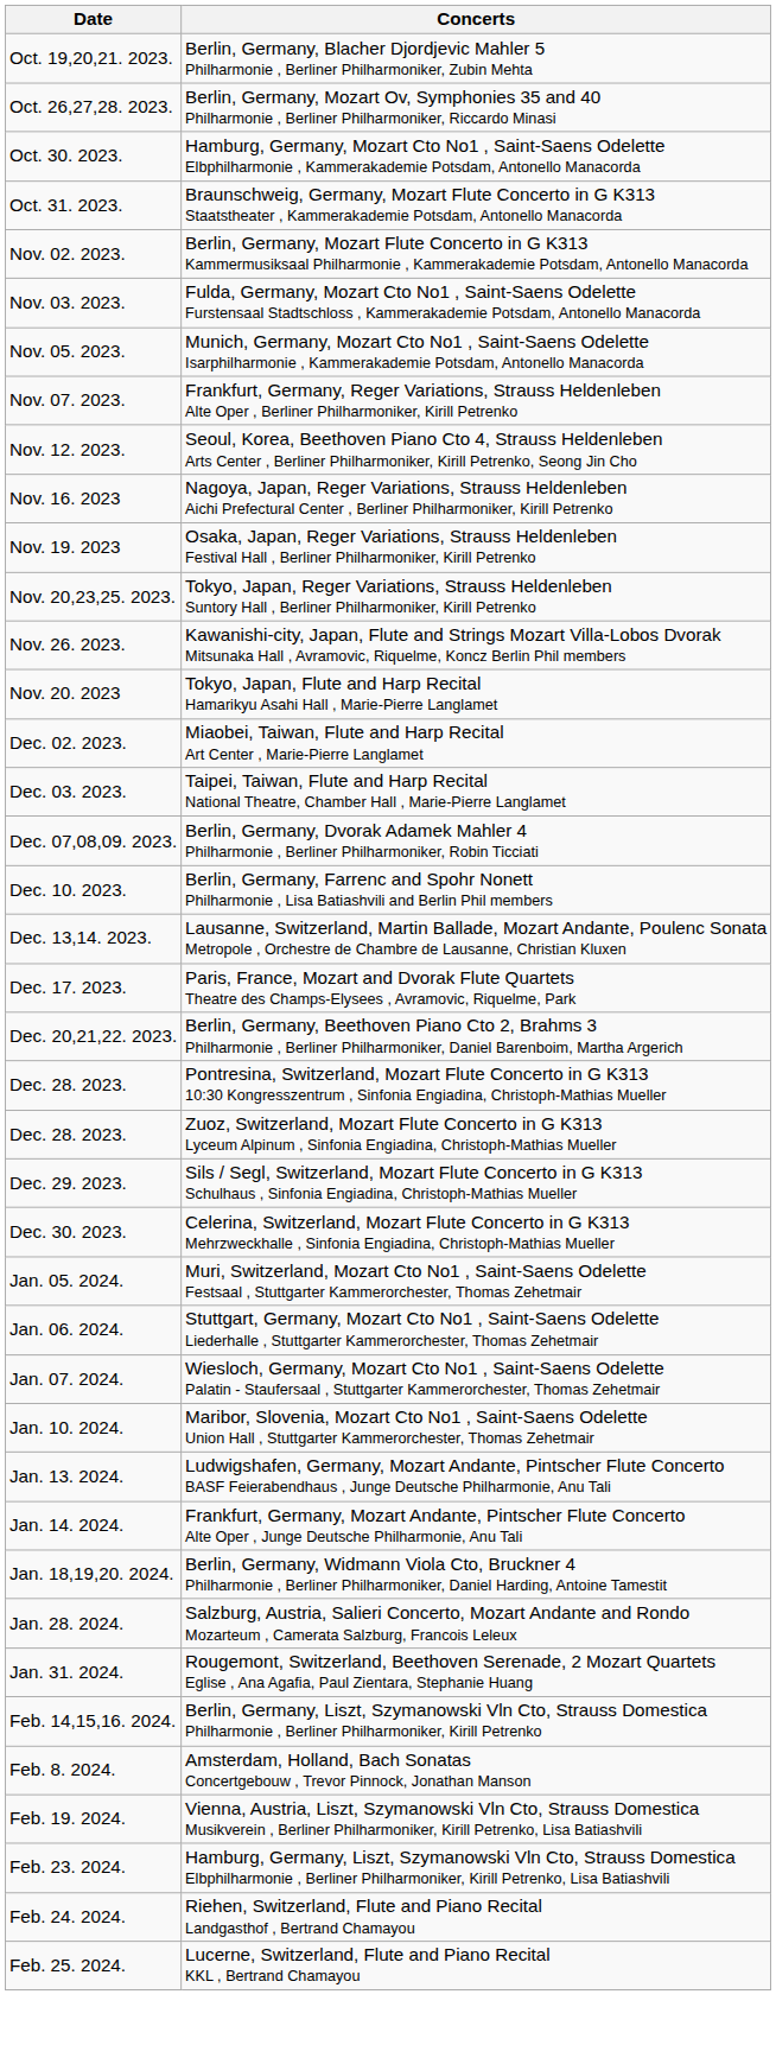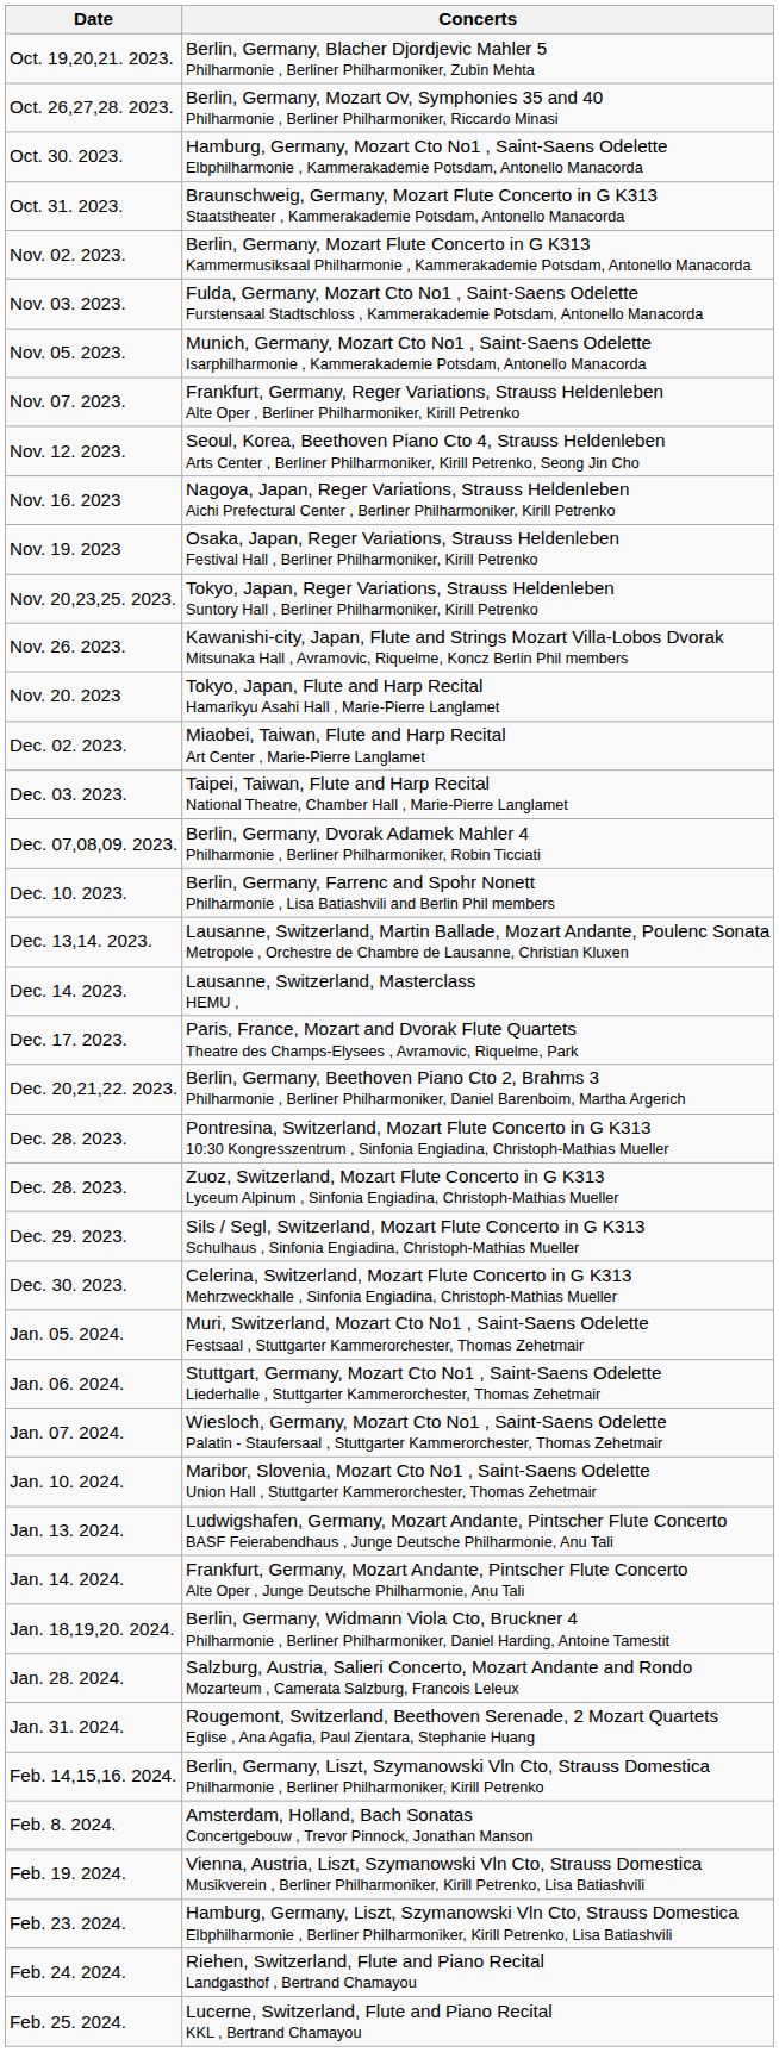 <table class="wikitable">
 <tr>
 <th>Date</th>
 <th>Concerts</th>
 </tr>
 <tr>
 <td>Oct. 19,20,21. 2023.</td>
 <td>Berlin, Germany, Blacher Djordjevic Mahler 5<br><small>Philharmonie , Berliner Philharmoniker, Zubin Mehta</small></td>
 </tr>
 <tr>
 <td>Oct. 26,27,28. 2023.</td>
 <td>Berlin, Germany, Mozart Ov, Symphonies 35 and 40<br><small>Philharmonie , Berliner Philharmoniker, Riccardo Minasi</small></td>
 </tr>
 <tr>
 <td>Oct. 30. 2023.</td>
 <td>Hamburg, Germany, Mozart Cto No1 , Saint-Saens Odelette<br><small>Elbphilharmonie , Kammerakademie Potsdam, Antonello Manacorda</small></td>
 </tr>
 <tr>
 <td>Oct. 31. 2023.</td>
 <td>Braunschweig, Germany, Mozart Flute Concerto in G K313<br><small>Staatstheater , Kammerakademie Potsdam, Antonello Manacorda</small></td>
 </tr>
 <tr>
 <td>Nov. 02. 2023.</td>
 <td>Berlin, Germany, Mozart Flute Concerto in G K313<br><small>Kammermusiksaal Philharmonie , Kammerakademie Potsdam, Antonello Manacorda</small></td>
 </tr>
 <tr>
 <td>Nov. 03. 2023.</td>
 <td>Fulda, Germany, Mozart Cto No1 , Saint-Saens Odelette<br><small>Furstensaal Stadtschloss , Kammerakademie Potsdam, Antonello Manacorda</small></td>
 </tr>
 <tr>
 <td>Nov. 05. 2023.</td>
 <td>Munich, Germany, Mozart Cto No1 , Saint-Saens Odelette<br><small>Isarphilharmonie , Kammerakademie Potsdam, Antonello Manacorda</small></td>
 </tr>
 <tr>
 <td>Nov. 07. 2023.</td>
 <td>Frankfurt, Germany, Reger Variations, Strauss Heldenleben<br><small>Alte Oper , Berliner Philharmoniker, Kirill Petrenko</small></td>
 </tr>
 <tr>
 <td>Nov. 12. 2023.</td>
 <td>Seoul, Korea, Beethoven Piano Cto 4, Strauss Heldenleben<br><small>Arts Center , Berliner Philharmoniker, Kirill Petrenko, Seong Jin Cho</small></td>
 </tr>
 <tr>
 <td>Nov. 16. 2023</td>
 <td>Nagoya, Japan, Reger Variations, Strauss Heldenleben<br><small>Aichi Prefectural Center , Berliner Philharmoniker, Kirill Petrenko</small></td>
 </tr>
 <tr>
 <td>Nov. 19. 2023</td>
 <td>Osaka, Japan, Reger Variations, Strauss Heldenleben<br><small>Festival Hall , Berliner Philharmoniker, Kirill Petrenko</small></td>
 </tr>
 <tr>
 <td>Nov. 20,23,25. 2023.</td>
 <td>Tokyo, Japan, Reger Variations, Strauss Heldenleben<br><small>Suntory Hall , Berliner Philharmoniker, Kirill Petrenko</small></td>
 </tr>
 <tr>
 <td>Nov. 26. 2023.</td>
 <td>Kawanishi-city, Japan, Flute and Strings Mozart Villa-Lobos Dvorak<br><small>Mitsunaka Hall , Avramovic, Riquelme, Koncz Berlin Phil members</small></td>
 </tr>
 <tr>
 <td>Nov. 20. 2023</td>
 <td>Tokyo, Japan, Flute and Harp Recital<br><small>Hamarikyu Asahi Hall , Marie-Pierre Langlamet</small></td>
 </tr>
 <tr>
 <td>Dec. 02. 2023.</td>
 <td>Miaobei, Taiwan, Flute and Harp Recital<br><small>Art Center , Marie-Pierre Langlamet</small></td>
 </tr>
 <tr>
 <td>Dec. 03. 2023.</td>
 <td>Taipei, Taiwan, Flute and Harp Recital<br><small>National Theatre, Chamber Hall , Marie-Pierre Langlamet</small></td>
 </tr>
 <tr>
 <td>Dec. 07,08,09. 2023.</td>
 <td>Berlin, Germany, Dvorak Adamek Mahler 4<br><small>Philharmonie , Berliner Philharmoniker, Robin Ticciati</small></td>
 </tr>
 <tr>
 <td>Dec. 10. 2023.</td>
 <td>Berlin, Germany, Farrenc and Spohr Nonett<br><small>Philharmonie , Lisa Batiashvili and Berlin Phil members</small></td>
 </tr>
 <tr>
 <td>Dec. 13,14. 2023.</td>
 <td>Lausanne, Switzerland, Martin Ballade, Mozart Andante, Poulenc Sonata<br><small>Metropole , Orchestre de Chambre de Lausanne, Christian Kluxen</small></td>
+</tr>
+<tr>
+<td>Dec. 14. 2023.</td>
+<td>Lausanne, Switzerland, Masterclass<br><small>HEMU ,</small></td>
 </tr>
 <tr>
 <td>Dec. 17. 2023.</td>
 <td>Paris, France, Mozart and Dvorak Flute Quartets<br><small>Theatre des Champs-Elysees , Avramovic, Riquelme, Park</small></td>
 </tr>
 <tr>
 <td>Dec. 20,21,22. 2023.</td>
 <td>Berlin, Germany, Beethoven Piano Cto 2, Brahms 3<br><small>Philharmonie , Berliner Philharmoniker, Daniel Barenboim, Martha Argerich</small></td>
 </tr>
 <tr>
 <td>Dec. 28. 2023.</td>
 <td>Pontresina, Switzerland, Mozart Flute Concerto in G K313<br><small>10:30 Kongresszentrum , Sinfonia Engiadina, Christoph-Mathias Mueller</small></td>
 </tr>
 <tr>
 <td>Dec. 28. 2023.</td>
 <td>Zuoz, Switzerland, Mozart Flute Concerto in G K313<br><small>Lyceum Alpinum , Sinfonia Engiadina, Christoph-Mathias Mueller</small></td>
 </tr>
 <tr>
 <td>Dec. 29. 2023.</td>
 <td>Sils / Segl, Switzerland, Mozart Flute Concerto in G K313<br><small>Schulhaus , Sinfonia Engiadina, Christoph-Mathias Mueller</small></td>
 </tr>
 <tr>
 <td>Dec. 30. 2023.</td>
 <td>Celerina, Switzerland, Mozart Flute Concerto in G K313<br><small>Mehrzweckhalle , Sinfonia Engiadina, Christoph-Mathias Mueller</small></td>
 </tr>
 <tr>
 <td>Jan. 05. 2024.</td>
 <td>Muri, Switzerland, Mozart Cto No1 , Saint-Saens Odelette<br><small>Festsaal , Stuttgarter Kammerorchester, Thomas Zehetmair</small></td>
 </tr>
 <tr>
 <td>Jan. 06. 2024.</td>
 <td>Stuttgart, Germany, Mozart Cto No1 , Saint-Saens Odelette<br><small>Liederhalle , Stuttgarter Kammerorchester, Thomas Zehetmair</small></td>
 </tr>
 <tr>
 <td>Jan. 07. 2024.</td>
 <td>Wiesloch, Germany, Mozart Cto No1 , Saint-Saens Odelette<br><small>Palatin - Staufersaal , Stuttgarter Kammerorchester, Thomas Zehetmair</small></td>
 </tr>
 <tr>
 <td>Jan. 10. 2024.</td>
 <td>Maribor, Slovenia, Mozart Cto No1 , Saint-Saens Odelette<br><small>Union Hall , Stuttgarter Kammerorchester, Thomas Zehetmair</small></td>
 </tr>
 <tr>
 <td>Jan. 13. 2024.</td>
 <td>Ludwigshafen, Germany, Mozart Andante, Pintscher Flute Concerto<br><small>BASF Feierabendhaus , Junge Deutsche Philharmonie, Anu Tali</small></td>
 </tr>
 <tr>
 <td>Jan. 14. 2024.</td>
 <td>Frankfurt, Germany, Mozart Andante, Pintscher Flute Concerto<br><small>Alte Oper , Junge Deutsche Philharmonie, Anu Tali</small></td>
 </tr>
 <tr>
 <td>Jan. 18,19,20. 2024.</td>
 <td>Berlin, Germany, Widmann Viola Cto, Bruckner 4<br><small>Philharmonie , Berliner Philharmoniker, Daniel Harding, Antoine Tamestit</small></td>
 </tr>
 <tr>
 <td>Jan. 28. 2024.</td>
 <td>Salzburg, Austria, Salieri Concerto, Mozart Andante and Rondo<br><small>Mozarteum , Camerata Salzburg, Francois Leleux</small></td>
 </tr>
 <tr>
 <td>Jan. 31. 2024.</td>
 <td>Rougemont, Switzerland, Beethoven Serenade, 2 Mozart Quartets<br><small>Eglise , Ana Agafia, Paul Zientara, Stephanie Huang</small></td>
 </tr>
 <tr>
 <td>Feb. 14,15,16. 2024.</td>
 <td>Berlin, Germany, Liszt, Szymanowski Vln Cto, Strauss Domestica<br><small>Philharmonie , Berliner Philharmoniker, Kirill Petrenko</small></td>
 </tr>
 <tr>
 <td>Feb. 8. 2024.</td>
 <td>Amsterdam, Holland, Bach Sonatas<br><small>Concertgebouw , Trevor Pinnock, Jonathan Manson</small></td>
 </tr>
 <tr>
 <td>Feb. 19. 2024.</td>
 <td>Vienna, Austria, Liszt, Szymanowski Vln Cto, Strauss Domestica<br><small>Musikverein , Berliner Philharmoniker, Kirill Petrenko, Lisa Batiashvili</small></td>
 </tr>
 <tr>
 <td>Feb. 23. 2024.</td>
 <td>Hamburg, Germany, Liszt, Szymanowski Vln Cto, Strauss Domestica<br><small>Elbphilharmonie , Berliner Philharmoniker, Kirill Petrenko, Lisa Batiashvili</small></td>
 </tr>
 <tr>
 <td>Feb. 24. 2024.</td>
 <td>Riehen, Switzerland, Flute and Piano Recital<br><small>Landgasthof , Bertrand Chamayou</small></td>
 </tr>
 <tr>
 <td>Feb. 25. 2024.</td>
 <td>Lucerne, Switzerland, Flute and Piano Recital<br><small>KKL , Bertrand Chamayou</small></td>
 </tr>
 </table>
